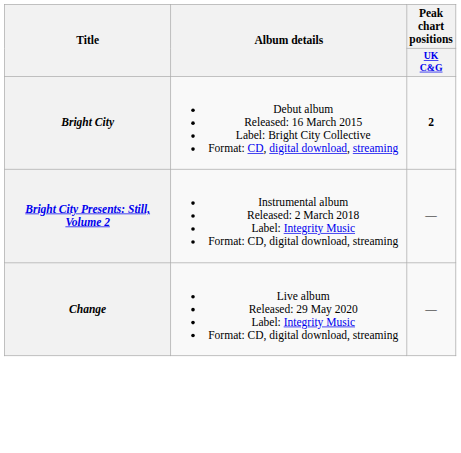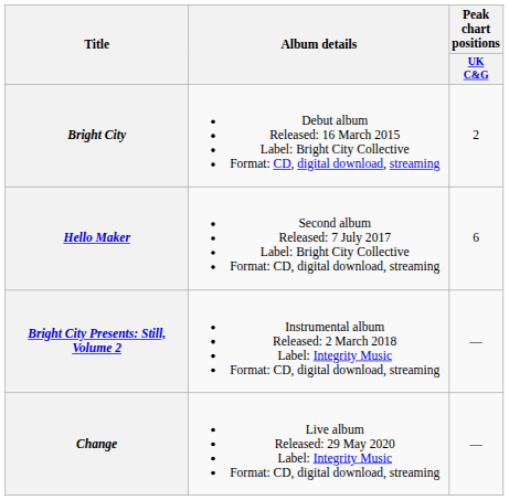 <table class="wikitable plainrowheaders" style="text-align:center;">
 <tr>
 <th scope="col" rowspan="2" style="width:14em;">Title</th>
 <th scope="col" rowspan="2" style="width:20em;">Album details</th>
 <th scope="col" colspan="1">Peak chart positions</th>
 </tr>
 <tr>
 <th scope="col" style="width:3em;font-size:85%;"><a href='#'>UK<br>C&G</a></th>
 </tr>
 <tr>
 <th scope="row"><em>Bright City</em></th>
 <td><br><ul><li>Debut album</li><li>Released: 16 March 2015</li><li>Label: Bright City Collective</li><li>Format: <a href='#'>CD</a>, <a href='#'>digital download</a>, <a href='#'>streaming</a></li></ul></td>
-<td><strong>2</strong></td>
+<td>2</td>
+</tr>
+<tr>
+<th scope="row"><em><a href='#'>Hello Maker</a></em></th>
+<td><br><ul><li>Second album</li><li>Released: 7 July 2017</li><li>Label: Bright City Collective</li><li>Format: CD, digital download, streaming</li></ul></td>
+<td>6</td>
 </tr>
 <tr>
 <th scope="row"><em><a href='#'>Bright City Presents: Still, Volume 2</a></em></th>
 <td><br><ul><li>Instrumental album</li><li>Released: 2 March 2018</li><li>Label: <a href='#'>Integrity Music</a></li><li>Format: CD, digital download, streaming</li></ul></td>
 <td>—</td>
 </tr>
 <tr>
 <th scope="row"><em>Change</em></th>
 <td><br><ul><li>Live album</li><li>Released: 29 May 2020</li><li>Label: <a href='#'>Integrity Music</a></li><li>Format: CD, digital download, streaming</li></ul></td>
 <td>—</td>
 </tr>
 </table>
